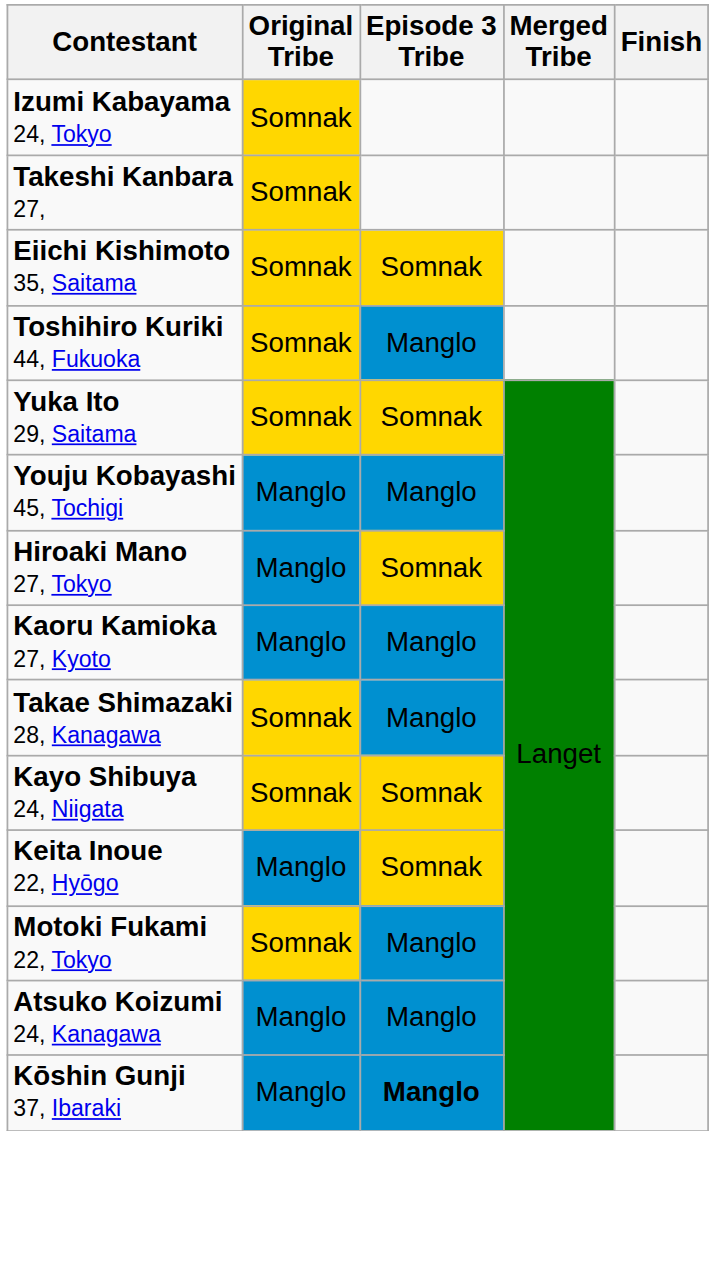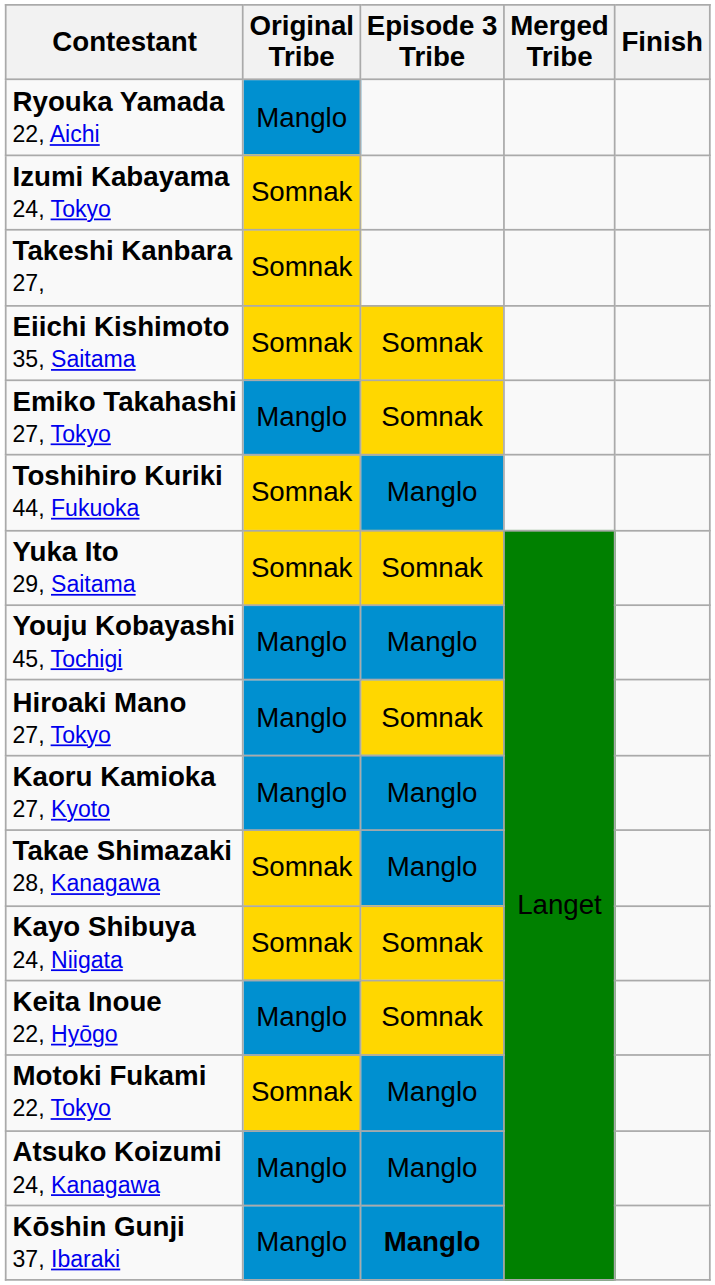 <table class="wikitable" style="margin:auto; text-align:center">
 <tr>
 <th>Contestant</th>
 <th>Original<br>Tribe</th>
 <th>Episode 3<br>Tribe</th>
 <th>Merged<br>Tribe</th>
 <th>Finish</th>
+</tr>
+<tr>
+<td align="left"><strong>Ryouka Yamada</strong><br><small>22, <a href='#'>Aichi</a></small></td>
+<td bgcolor="#0090d0">Manglo</td>
+<td></td>
+<td></td>
+<td></td>
 </tr>
 <tr>
 <td align="left"><strong>Izumi Kabayama</strong><br><small>24, <a href='#'>Tokyo</a></small></td>
 <td bgcolor="gold">Somnak</td>
 <td></td>
 <td></td>
 <td></td>
 </tr>
 <tr>
 <td align="left"><strong>Takeshi Kanbara</strong><br><small>27,</small></td>
 <td bgcolor="gold">Somnak</td>
 <td></td>
 <td></td>
 <td></td>
 </tr>
 <tr>
 <td align="left"><strong>Eiichi Kishimoto</strong><br><small>35, <a href='#'>Saitama</a></small></td>
 <td bgcolor="gold">Somnak</td>
+<td bgcolor="gold">Somnak</td>
+<td></td>
+<td></td>
+</tr>
+<tr>
+<td align="left"><strong>Emiko Takahashi</strong><br><small>27, <a href='#'>Tokyo</a></small></td>
+<td bgcolor="#0090d0">Manglo</td>
 <td bgcolor="gold">Somnak</td>
 <td></td>
 <td></td>
 </tr>
 <tr>
 <td align="left"><strong>Toshihiro Kuriki</strong><br><small>44, <a href='#'>Fukuoka</a></small></td>
 <td bgcolor="gold">Somnak</td>
 <td bgcolor="#0090d0">Manglo</td>
 <td></td>
 <td></td>
 </tr>
 <tr>
 <td align="left"><strong>Yuka Ito</strong><br><small>29, <a href='#'>Saitama</a></small></td>
 <td bgcolor="gold">Somnak</td>
 <td bgcolor="gold">Somnak</td>
 <td align=center bgcolor="green" rowspan=10>Langet</td>
 <td></td>
 </tr>
 <tr>
 <td align="left"><strong>Youju Kobayashi</strong><br><small>45, <a href='#'>Tochigi</a></small></td>
 <td bgcolor="#0090d0">Manglo</td>
 <td bgcolor="#0090d0">Manglo</td>
 <td></td>
 </tr>
 <tr>
 <td align="left"><strong>Hiroaki Mano</strong><br><small>27, <a href='#'>Tokyo</a></small></td>
 <td bgcolor="#0090d0">Manglo</td>
 <td bgcolor="gold">Somnak</td>
 <td></td>
 </tr>
 <tr>
 <td align="left"><strong>Kaoru Kamioka</strong><br><small>27, <a href='#'>Kyoto</a></small></td>
 <td bgcolor="#0090d0">Manglo</td>
 <td bgcolor="#0090d0">Manglo</td>
 <td></td>
 </tr>
 <tr>
 <td align="left"><strong>Takae Shimazaki</strong><br><small>28, <a href='#'>Kanagawa</a></small></td>
 <td bgcolor="gold">Somnak</td>
 <td bgcolor="#0090d0">Manglo</td>
 <td></td>
 </tr>
 <tr>
 <td align="left"><strong>Kayo Shibuya</strong><br><small>24, <a href='#'>Niigata</a></small></td>
 <td bgcolor="gold">Somnak</td>
 <td bgcolor="gold">Somnak</td>
 <td></td>
 </tr>
 <tr>
 <td align="left"><strong>Keita Inoue</strong><br><small>22, <a href='#'>Hyōgo</a></small></td>
 <td bgcolor="#0090d0">Manglo</td>
 <td bgcolor="gold">Somnak</td>
 <td></td>
 </tr>
 <tr>
 <td align="left"><strong>Motoki Fukami</strong><br><small>22, <a href='#'>Tokyo</a></small></td>
 <td bgcolor="gold">Somnak</td>
 <td bgcolor="#0090d0">Manglo</td>
 <td></td>
 </tr>
 <tr>
 <td align="left"><strong>Atsuko Koizumi</strong><br><small>24, <a href='#'>Kanagawa</a></small></td>
 <td bgcolor="#0090d0">Manglo</td>
 <td bgcolor="#0090d0">Manglo</td>
 <td></td>
 </tr>
 <tr>
 <td align="left"><strong>Kōshin Gunji</strong><br><small>37, <a href='#'>Ibaraki</a></small></td>
 <td bgcolor="#0090d0">Manglo</td>
 <td bgcolor="#0090d0"><strong>Manglo</strong></td>
 <td></td>
 </tr>
 </table>
